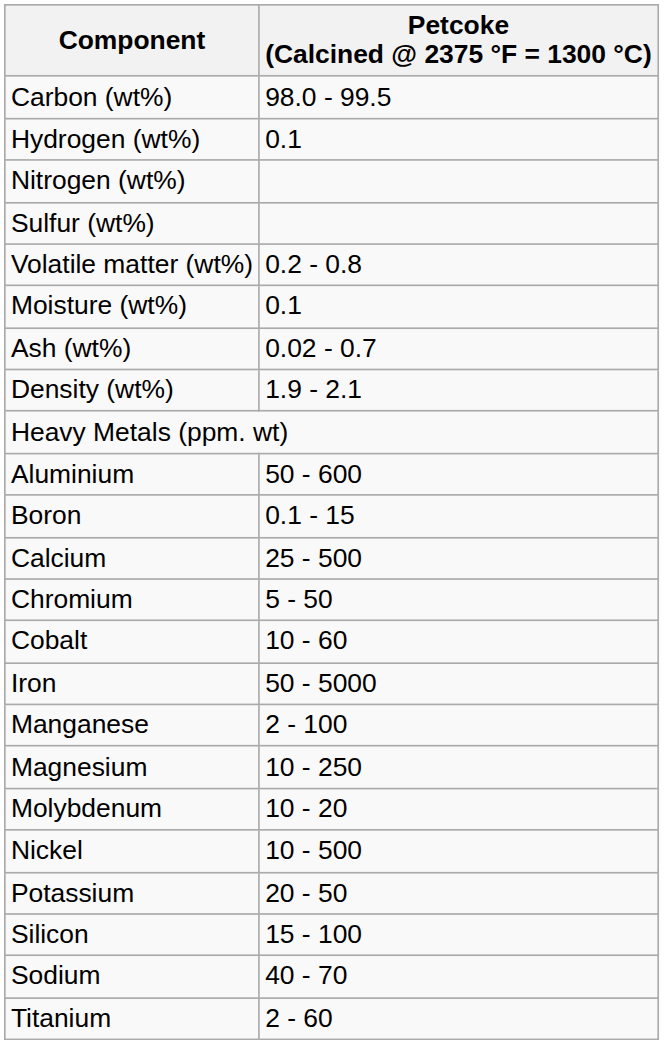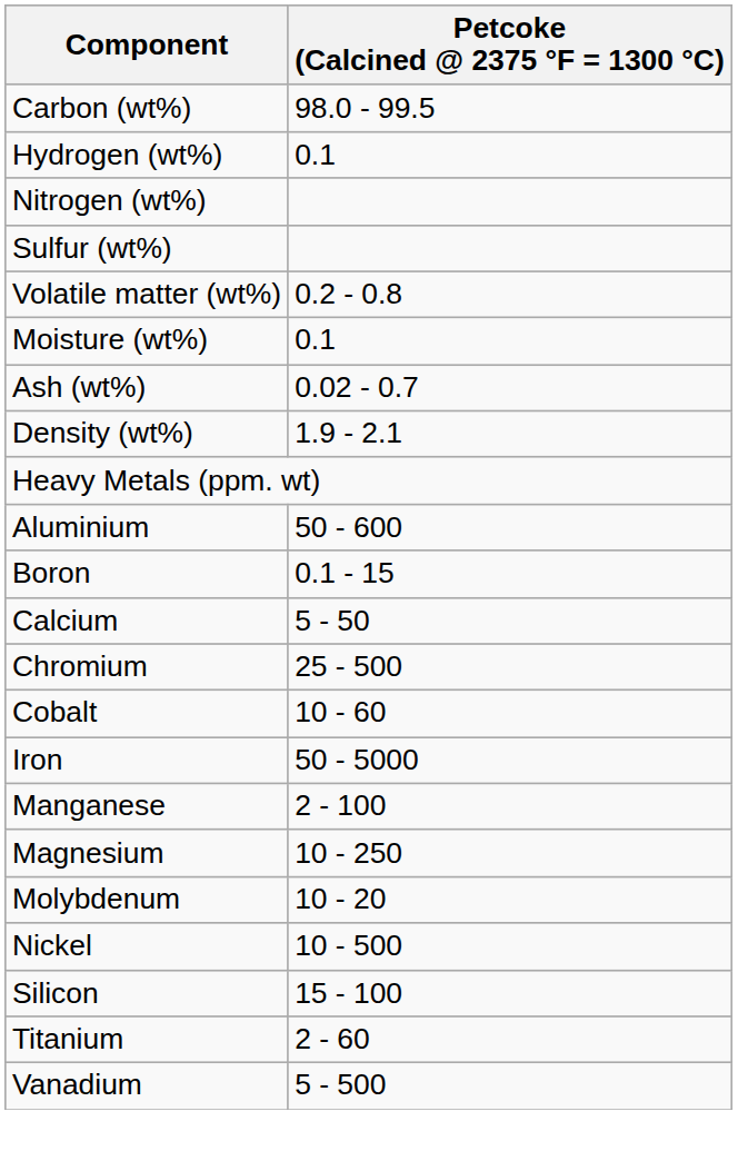 <table class="wikitable">
 <tr>
 <th>Component</th>
 <th>Petcoke<br>(Calcined @ 2375 °F = 1300 °C) </th>
 </tr>
 <tr>
 <td>Carbon (wt%)</td>
 <td>98.0 - 99.5</td>
 </tr>
 <tr>
 <td>Hydrogen (wt%)</td>
 <td>0.1</td>
 </tr>
 <tr>
 <td>Nitrogen (wt%)</td>
 <td></td>
 </tr>
 <tr>
 <td>Sulfur (wt%)</td>
 <td></td>
 </tr>
 <tr>
 <td>Volatile matter (wt%)</td>
 <td>0.2 - 0.8</td>
 </tr>
 <tr>
 <td>Moisture (wt%)</td>
 <td>0.1</td>
 </tr>
 <tr>
 <td>Ash (wt%)</td>
 <td>0.02 - 0.7</td>
 </tr>
 <tr>
 <td>Density (wt%)</td>
 <td>1.9 - 2.1</td>
 </tr>
 <tr>
 <td colspan="2">Heavy Metals (ppm. wt)</td>
 </tr>
 <tr>
 <td>Aluminium</td>
 <td>50 - 600</td>
 </tr>
 <tr>
 <td>Boron</td>
 <td>0.1 - 15</td>
 </tr>
 <tr>
 <td>Calcium</td>
-<td>25 - 500</td>
+<td>5 - 50</td>
 </tr>
 <tr>
 <td>Chromium</td>
-<td>5 - 50</td>
+<td>25 - 500</td>
 </tr>
 <tr>
 <td>Cobalt</td>
 <td>10 - 60</td>
 </tr>
 <tr>
 <td>Iron</td>
 <td>50 - 5000</td>
 </tr>
 <tr>
 <td>Manganese</td>
 <td>2 - 100</td>
 </tr>
 <tr>
 <td>Magnesium</td>
 <td>10 - 250</td>
 </tr>
 <tr>
 <td>Molybdenum</td>
 <td>10 - 20</td>
 </tr>
 <tr>
 <td>Nickel</td>
 <td>10 - 500</td>
 </tr>
 <tr>
-<td>Potassium</td>
-<td>20 - 50</td>
-</tr>
-<tr>
 <td>Silicon</td>
 <td>15 - 100</td>
-</tr>
-<tr>
-<td>Sodium</td>
-<td>40 - 70</td>
 </tr>
 <tr>
 <td>Titanium</td>
 <td>2 - 60</td>
 </tr>
+<tr>
+<td>Vanadium</td>
+<td>5 - 500</td>
+</tr>
 </table>
